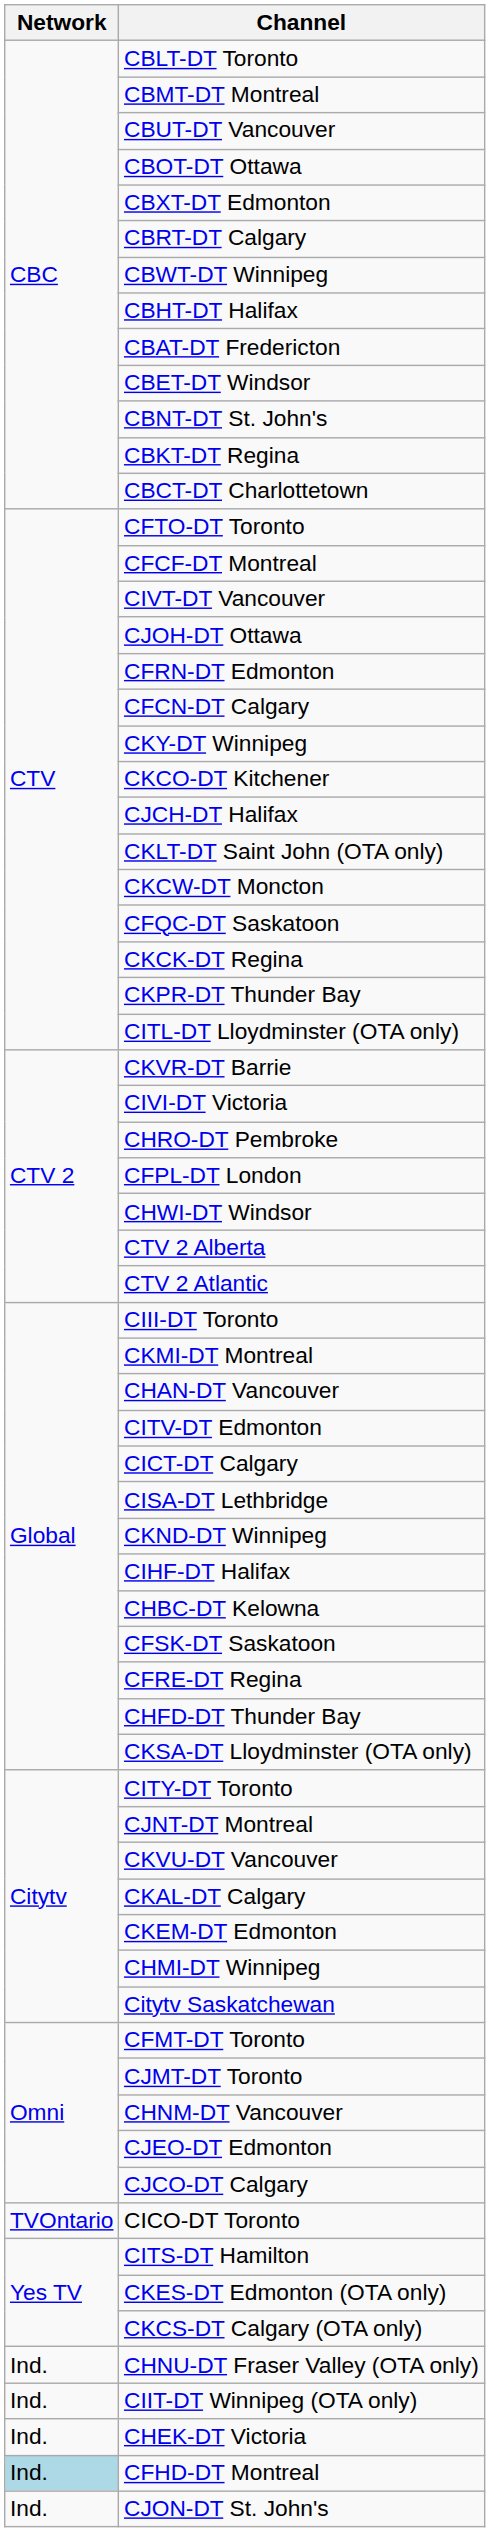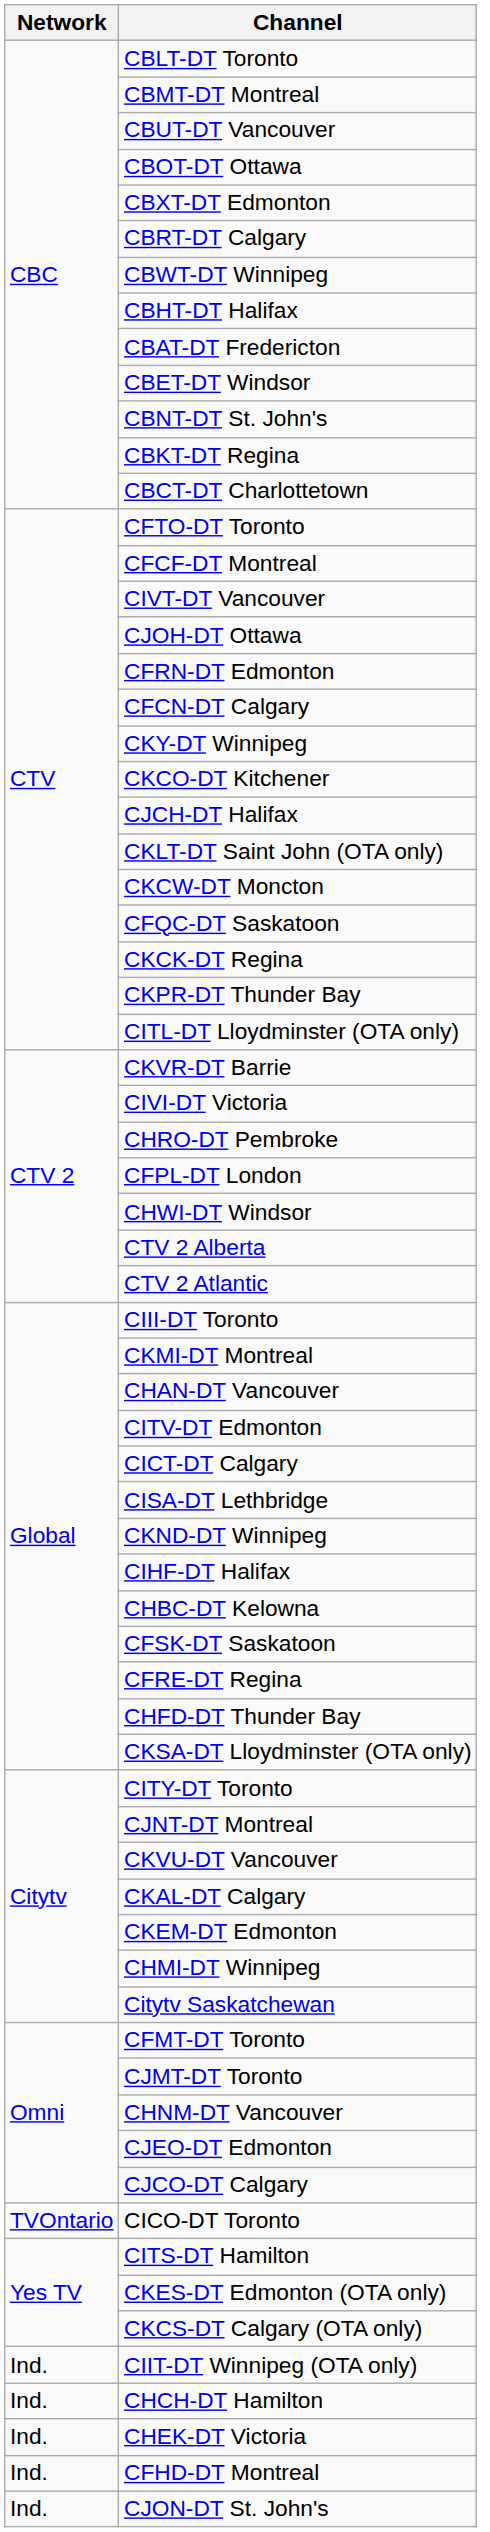 <table class="wikitable">
 <tr>
 <th>Network</th>
 <th>Channel</th>
 </tr>
 <tr>
 <td rowspan="13"><a href='#'>CBC</a></td>
 <td><a href='#'>CBLT-DT</a> Toronto</td>
 </tr>
 <tr>
 <td><a href='#'>CBMT-DT</a> Montreal</td>
 </tr>
 <tr>
 <td><a href='#'>CBUT-DT</a> Vancouver</td>
 </tr>
 <tr>
 <td><a href='#'>CBOT-DT</a> Ottawa</td>
 </tr>
 <tr>
 <td><a href='#'>CBXT-DT</a> Edmonton</td>
 </tr>
 <tr>
 <td><a href='#'>CBRT-DT</a> Calgary</td>
 </tr>
 <tr>
 <td><a href='#'>CBWT-DT</a> Winnipeg</td>
 </tr>
 <tr>
 <td><a href='#'>CBHT-DT</a> Halifax</td>
 </tr>
 <tr>
 <td><a href='#'>CBAT-DT</a> Fredericton</td>
 </tr>
 <tr>
 <td><a href='#'>CBET-DT</a> Windsor</td>
 </tr>
 <tr>
 <td><a href='#'>CBNT-DT</a> St. John's</td>
 </tr>
 <tr>
 <td><a href='#'>CBKT-DT</a> Regina</td>
 </tr>
 <tr>
 <td><a href='#'>CBCT-DT</a> Charlottetown</td>
 </tr>
 <tr>
 <td rowspan="15"><a href='#'>CTV</a></td>
 <td><a href='#'>CFTO-DT</a> Toronto</td>
 </tr>
 <tr>
 <td><a href='#'>CFCF-DT</a> Montreal</td>
 </tr>
 <tr>
 <td><a href='#'>CIVT-DT</a> Vancouver</td>
 </tr>
 <tr>
 <td><a href='#'>CJOH-DT</a> Ottawa</td>
 </tr>
 <tr>
 <td><a href='#'>CFRN-DT</a> Edmonton</td>
 </tr>
 <tr>
 <td><a href='#'>CFCN-DT</a> Calgary</td>
 </tr>
 <tr>
 <td><a href='#'>CKY-DT</a> Winnipeg</td>
 </tr>
 <tr>
 <td><a href='#'>CKCO-DT</a> Kitchener</td>
 </tr>
 <tr>
 <td><a href='#'>CJCH-DT</a> Halifax</td>
 </tr>
 <tr>
 <td><a href='#'>CKLT-DT</a> Saint John (OTA only)</td>
 </tr>
 <tr>
 <td><a href='#'>CKCW-DT</a> Moncton</td>
 </tr>
 <tr>
 <td><a href='#'>CFQC-DT</a> Saskatoon</td>
 </tr>
 <tr>
 <td><a href='#'>CKCK-DT</a> Regina</td>
 </tr>
 <tr>
 <td><a href='#'>CKPR-DT</a> Thunder Bay</td>
 </tr>
 <tr>
 <td><a href='#'>CITL-DT</a> Lloydminster (OTA only)</td>
 </tr>
 <tr>
 <td rowspan="7"><a href='#'>CTV 2</a></td>
 <td><a href='#'>CKVR-DT</a> Barrie</td>
 </tr>
 <tr>
 <td><a href='#'>CIVI-DT</a> Victoria</td>
 </tr>
 <tr>
 <td><a href='#'>CHRO-DT</a> Pembroke</td>
 </tr>
 <tr>
 <td><a href='#'>CFPL-DT</a> London</td>
 </tr>
 <tr>
 <td><a href='#'>CHWI-DT</a> Windsor</td>
 </tr>
 <tr>
 <td><a href='#'>CTV 2 Alberta</a></td>
 </tr>
 <tr>
 <td><a href='#'>CTV 2 Atlantic</a></td>
 </tr>
 <tr>
 <td rowspan="13"><a href='#'>Global</a></td>
 <td><a href='#'>CIII-DT</a> Toronto</td>
 </tr>
 <tr>
 <td><a href='#'>CKMI-DT</a> Montreal</td>
 </tr>
 <tr>
 <td><a href='#'>CHAN-DT</a> Vancouver</td>
 </tr>
 <tr>
 <td><a href='#'>CITV-DT</a> Edmonton</td>
 </tr>
 <tr>
 <td><a href='#'>CICT-DT</a> Calgary</td>
 </tr>
 <tr>
 <td><a href='#'>CISA-DT</a> Lethbridge</td>
 </tr>
 <tr>
 <td><a href='#'>CKND-DT</a> Winnipeg</td>
 </tr>
 <tr>
 <td><a href='#'>CIHF-DT</a> Halifax</td>
 </tr>
 <tr>
 <td><a href='#'>CHBC-DT</a> Kelowna</td>
 </tr>
 <tr>
 <td><a href='#'>CFSK-DT</a> Saskatoon</td>
 </tr>
 <tr>
 <td><a href='#'>CFRE-DT</a> Regina</td>
 </tr>
 <tr>
 <td><a href='#'>CHFD-DT</a> Thunder Bay</td>
 </tr>
 <tr>
 <td><a href='#'>CKSA-DT</a> Lloydminster (OTA only)</td>
 </tr>
 <tr>
 <td rowspan="7"><a href='#'>Citytv</a></td>
 <td><a href='#'>CITY-DT</a> Toronto</td>
 </tr>
 <tr>
 <td><a href='#'>CJNT-DT</a> Montreal</td>
 </tr>
 <tr>
 <td><a href='#'>CKVU-DT</a> Vancouver</td>
 </tr>
 <tr>
 <td><a href='#'>CKAL-DT</a> Calgary</td>
 </tr>
 <tr>
 <td><a href='#'>CKEM-DT</a> Edmonton</td>
 </tr>
 <tr>
 <td><a href='#'>CHMI-DT</a> Winnipeg</td>
 </tr>
 <tr>
 <td><a href='#'>Citytv Saskatchewan</a></td>
 </tr>
 <tr>
 <td rowspan="5"><a href='#'>Omni</a></td>
 <td><a href='#'>CFMT-DT</a> Toronto</td>
 </tr>
 <tr>
 <td><a href='#'>CJMT-DT</a> Toronto</td>
 </tr>
 <tr>
 <td><a href='#'>CHNM-DT</a> Vancouver</td>
 </tr>
 <tr>
 <td><a href='#'>CJEO-DT</a> Edmonton</td>
 </tr>
 <tr>
 <td><a href='#'>CJCO-DT</a> Calgary</td>
 </tr>
 <tr>
 <td><a href='#'>TVOntario</a></td>
 <td>CICO-DT Toronto</td>
 </tr>
 <tr>
 <td rowspan="3"><a href='#'>Yes TV</a></td>
 <td><a href='#'>CITS-DT</a> Hamilton</td>
 </tr>
 <tr>
 <td><a href='#'>CKES-DT</a> Edmonton (OTA only)</td>
 </tr>
 <tr>
 <td><a href='#'>CKCS-DT</a> Calgary (OTA only)</td>
 </tr>
 <tr>
 <td>Ind.</td>
-<td><a href='#'>CHNU-DT</a> Fraser Valley (OTA only)</td>
+<td><a href='#'>CIIT-DT</a> Winnipeg (OTA only)</td>
 </tr>
 <tr>
 <td>Ind.</td>
-<td><a href='#'>CIIT-DT</a> Winnipeg (OTA only)</td>
+<td><a href='#'>CHCH-DT</a> Hamilton</td>
 </tr>
 <tr>
 <td>Ind.</td>
 <td><a href='#'>CHEK-DT</a> Victoria</td>
 </tr>
 <tr>
-<td style="background: lightblue;">Ind.</td>
+<td>Ind.</td>
 <td><a href='#'>CFHD-DT</a> Montreal</td>
 </tr>
 <tr>
 <td>Ind.</td>
 <td><a href='#'>CJON-DT</a> St. John's</td>
 </tr>
 </table>
